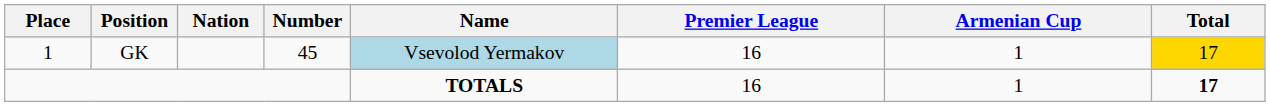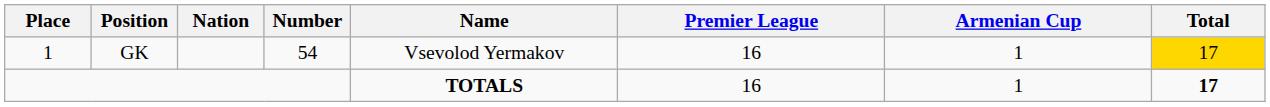 <table class="wikitable" style="font-size: 95%; text-align: center;">
 <tr>
 <th width=60>Place</th>
 <th width=60>Position</th>
 <th width=60>Nation</th>
 <th width=60>Number</th>
 <th width=200>Name</th>
 <th width=200><a href='#'>Premier League</a></th>
 <th width=200><a href='#'>Armenian Cup</a></th>
 <th width=80><strong>Total</strong></th>
 </tr>
 <tr>
 <td>1</td>
 <td>GK</td>
 <td></td>
-<td>45</td>
-<td style="background: lightblue;">Vsevolod Yermakov</td>
+<td>54</td>
+<td>Vsevolod Yermakov</td>
 <td>16</td>
 <td>1</td>
 <td style="background: gold;">17</td>
 </tr>
 <tr>
 <td colspan="4"></td>
 <td><strong>TOTALS</strong></td>
 <td>16</td>
 <td>1</td>
 <td><strong>17</strong></td>
 </tr>
 </table>
